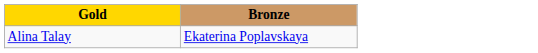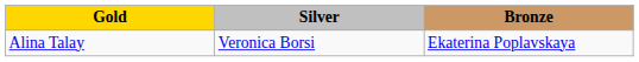 <table class="wikitable" style="text-align:left">
 <tr align="center">
 <td width=200 bgcolor=gold><strong>Gold</strong></td>
+<td width=200 bgcolor=silver><strong>Silver</strong></td>
 <td width=200 bgcolor=CC9966><strong>Bronze</strong></td>
 </tr>
 <tr>
 <td><a href='#'>Alina Talay</a><br><em></em></td>
+<td><a href='#'>Veronica Borsi</a><br><em></em></td>
 <td><a href='#'>Ekaterina Poplavskaya</a><br><em></em></td>
 </tr>
 </table>
